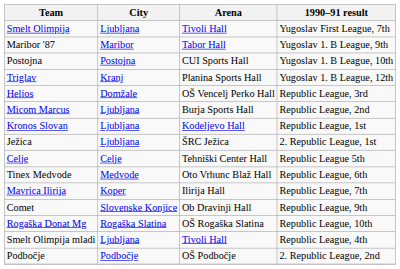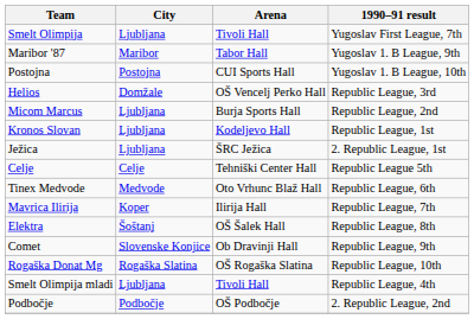 <table class="wikitable sortable">
 <tr>
 <th>Team</th>
 <th>City</th>
 <th>Arena</th>
 <th>1990–91 result</th>
 </tr>
 <tr>
 <td><a href='#'>Smelt Olimpija</a></td>
 <td><a href='#'>Ljubljana</a></td>
 <td><a href='#'>Tivoli Hall</a></td>
 <td>Yugoslav First League, 7th</td>
 </tr>
 <tr>
 <td>Maribor '87</td>
 <td><a href='#'>Maribor</a></td>
 <td><a href='#'>Tabor Hall</a></td>
 <td>Yugoslav 1. B League, 9th</td>
 </tr>
 <tr>
 <td>Postojna</td>
 <td><a href='#'>Postojna</a></td>
 <td>CUI Sports Hall</td>
 <td>Yugoslav 1. B League, 10th</td>
-</tr>
-<tr>
-<td><a href='#'>Triglav</a></td>
-<td><a href='#'>Kranj</a></td>
-<td>Planina Sports Hall</td>
-<td>Yugoslav 1. B League, 12th</td>
 </tr>
 <tr>
 <td><a href='#'>Helios</a></td>
 <td><a href='#'>Domžale</a></td>
 <td>OŠ Vencelj Perko Hall</td>
 <td>Republic League, 3rd</td>
 </tr>
 <tr>
 <td><a href='#'>Micom Marcus</a></td>
 <td><a href='#'>Ljubljana</a></td>
 <td>Burja Sports Hall</td>
 <td>Republic League, 2nd</td>
 </tr>
 <tr>
 <td><a href='#'>Kronos Slovan</a></td>
 <td><a href='#'>Ljubljana</a></td>
 <td><a href='#'>Kodeljevo Hall</a></td>
 <td>Republic League, 1st</td>
 </tr>
 <tr>
 <td>Ježica</td>
 <td><a href='#'>Ljubljana</a></td>
 <td>ŠRC Ježica</td>
 <td>2. Republic League, 1st</td>
 </tr>
 <tr>
 <td><a href='#'>Celje</a></td>
 <td><a href='#'>Celje</a></td>
 <td>Tehniški Center Hall</td>
 <td>Republic League 5th</td>
 </tr>
 <tr>
 <td>Tinex Medvode</td>
 <td><a href='#'>Medvode</a></td>
 <td>Oto Vrhunc Blaž Hall</td>
 <td>Republic League, 6th</td>
 </tr>
 <tr>
 <td><a href='#'>Mavrica Ilirija</a></td>
 <td><a href='#'>Koper</a></td>
 <td>Ilirija Hall</td>
 <td>Republic League, 7th</td>
 </tr>
 <tr>
+<td><a href='#'>Elektra</a></td>
+<td><a href='#'>Šoštanj</a></td>
+<td>OŠ Šalek Hall</td>
+<td>Republic League, 8th</td>
+</tr>
+<tr>
 <td>Comet</td>
 <td><a href='#'>Slovenske Konjice</a></td>
 <td>Ob Dravinji Hall</td>
 <td>Republic League, 9th</td>
 </tr>
 <tr>
 <td><a href='#'>Rogaška Donat Mg</a></td>
 <td><a href='#'>Rogaška Slatina</a></td>
 <td>OŠ Rogaška Slatina</td>
 <td>Republic League, 10th</td>
 </tr>
 <tr>
 <td>Smelt Olimpija mladi</td>
 <td><a href='#'>Ljubljana</a></td>
 <td><a href='#'>Tivoli Hall</a></td>
 <td>Republic League, 4th</td>
 </tr>
 <tr>
 <td>Podbočje</td>
 <td><a href='#'>Podbočje</a></td>
 <td>OŠ Podbočje</td>
 <td>2. Republic League, 2nd</td>
 </tr>
 <tr>
 </tr>
 </table>
